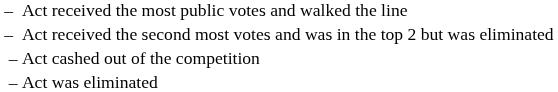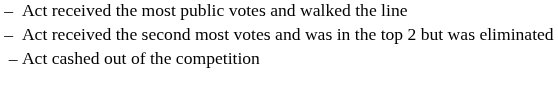 <table>
 <tr>
 <td> –</td>
 <td>Act received the most public votes and walked the line</td>
 </tr>
 <tr>
 <td> –</td>
 <td>Act received the second most votes and was in the top 2 but was eliminated</td>
 </tr>
 <tr>
 <td> –</td>
 <td>Act cashed out of the competition</td>
 </tr>
 <tr>
-<td> –</td>
-<td>Act was eliminated</td>
-</tr>
-<tr>
 </tr>
 </table>
